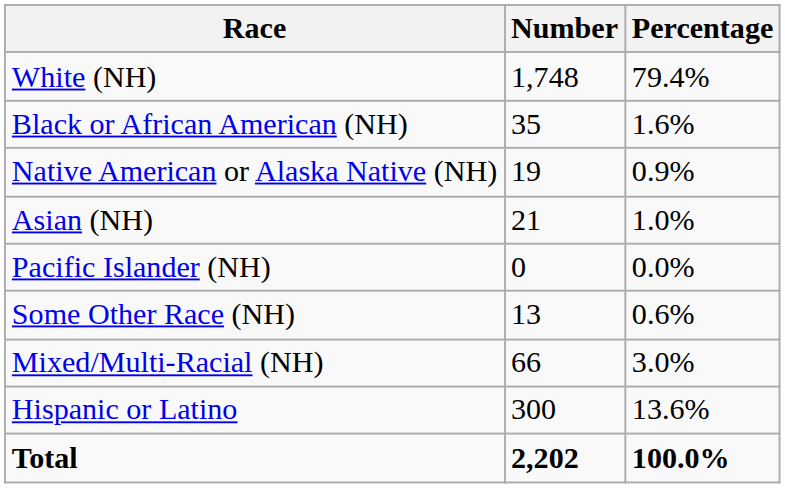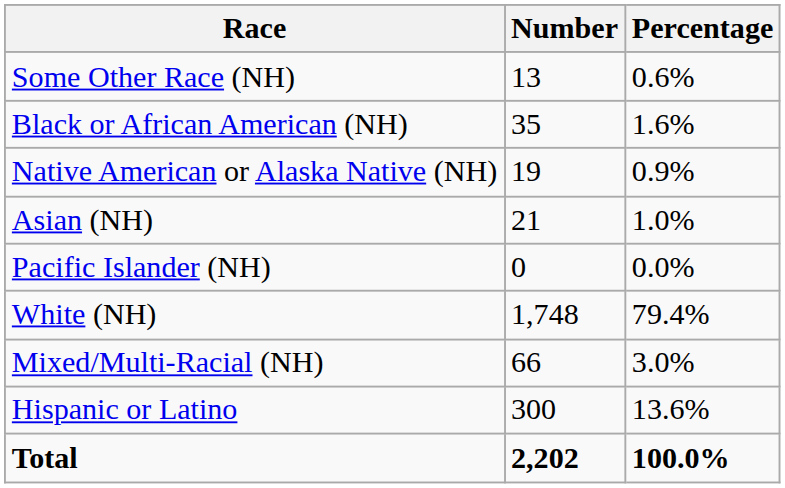 <table class="wikitable">
 <tr>
 <th>Race</th>
 <th>Number</th>
 <th>Percentage</th>
 </tr>
 <tr>
-<td><a href='#'>White</a> (NH)</td>
-<td>1,748</td>
-<td>79.4%</td>
+<td><a href='#'>Some Other Race</a> (NH)</td>
+<td>13</td>
+<td>0.6%</td>
 </tr>
 <tr>
 <td><a href='#'>Black or African American</a> (NH)</td>
 <td>35</td>
 <td>1.6%</td>
 </tr>
 <tr>
 <td><a href='#'>Native American</a> or <a href='#'>Alaska Native</a> (NH)</td>
 <td>19</td>
 <td>0.9%</td>
 </tr>
 <tr>
 <td><a href='#'>Asian</a> (NH)</td>
 <td>21</td>
 <td>1.0%</td>
 </tr>
 <tr>
 <td><a href='#'>Pacific Islander</a> (NH)</td>
 <td>0</td>
 <td>0.0%</td>
 </tr>
 <tr>
-<td><a href='#'>Some Other Race</a> (NH)</td>
-<td>13</td>
-<td>0.6%</td>
+<td><a href='#'>White</a> (NH)</td>
+<td>1,748</td>
+<td>79.4%</td>
 </tr>
 <tr>
 <td><a href='#'>Mixed/Multi-Racial</a> (NH)</td>
 <td>66</td>
 <td>3.0%</td>
 </tr>
 <tr>
 <td><a href='#'>Hispanic or Latino</a></td>
 <td>300</td>
 <td>13.6%</td>
 </tr>
 <tr>
 <td><strong>Total</strong></td>
 <td><strong>2,202</strong></td>
 <td><strong>100.0%</strong></td>
 </tr>
 </table>
